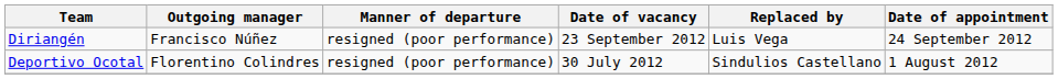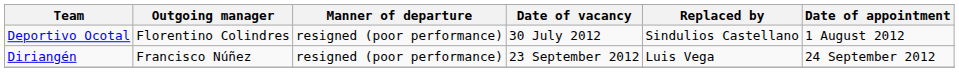 <table class="wikitable">
 <tr>
 <th>Team</th>
 <th>Outgoing manager</th>
 <th>Manner of departure</th>
 <th>Date of vacancy</th>
 <th>Replaced by</th>
 <th>Date of appointment</th>
 </tr>
 <tr>
+<td><a href='#'>Deportivo Ocotal</a></td>
+<td> Florentino Colindres</td>
+<td>resigned (poor performance)</td>
+<td>30 July 2012</td>
+<td> Sindulios Castellano</td>
+<td>1 August 2012</td>
+</tr>
+<tr>
 <td><a href='#'>Diriangén</a></td>
 <td> Francisco Núñez</td>
 <td>resigned (poor performance)</td>
 <td>23 September 2012</td>
 <td> Luis Vega</td>
 <td>24 September 2012</td>
 </tr>
 <tr>
-<td><a href='#'>Deportivo Ocotal</a></td>
-<td> Florentino Colindres</td>
-<td>resigned (poor performance)</td>
-<td>30 July 2012</td>
-<td> Sindulios Castellano</td>
-<td>1 August 2012</td>
-</tr>
-<tr>
 </tr>
 </table>
